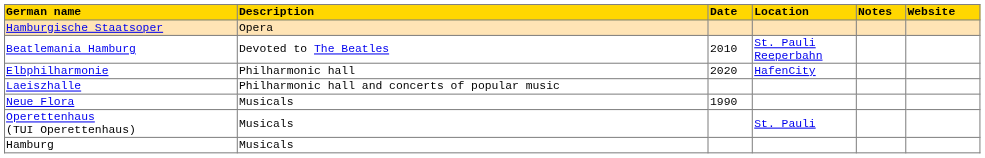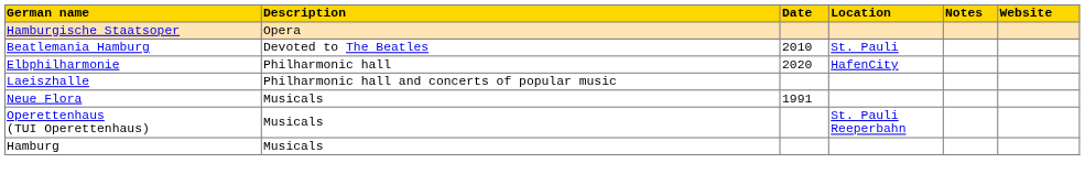 <table border="1" width="75%" cellpadding="1" cellspacing="0" style="font-size: 85%; border: gray solid 1px; border-collapse: collapse; text-align: middle;">
 <tr>
 <th style="text-align: left;background:#FFD700">German name</th>
 <th style="text-align: left;background:#FFD700">Description</th>
 <th style="text-align: left;background:#FFD700">Date</th>
 <th style="text-align: left;background:#FFD700">Location</th>
 <th width="45" style="text-align: left;background:#FFD700">Notes</th>
 <th style="text-align: left;background:#FFD700">Website</th>
 </tr>
 <tr style="background:#FFE4B5">
 <td><a href='#'>Hamburgische Staatsoper</a></td>
 <td>Opera</td>
 <td></td>
 <td></td>
 <td></td>
 <td></td>
 </tr>
 <tr>
 <td><a href='#'>Beatlemania Hamburg</a></td>
 <td>Devoted to <a href='#'>The Beatles</a></td>
 <td>2010</td>
-<td><a href='#'>St. Pauli</a><br><a href='#'>Reeperbahn</a></td>
+<td><a href='#'>St. Pauli</a></td>
 <td></td>
 <td></td>
 </tr>
 <tr>
 <td><a href='#'>Elbphilharmonie</a></td>
 <td>Philharmonic hall</td>
 <td>2020</td>
 <td><a href='#'>HafenCity</a></td>
 <td></td>
 <td></td>
 </tr>
 <tr>
 <td><a href='#'>Laeiszhalle</a></td>
 <td>Philharmonic hall and concerts of popular music</td>
 <td></td>
 <td></td>
 <td></td>
 <td></td>
 </tr>
 <tr>
 <td><a href='#'>Neue Flora</a></td>
 <td>Musicals</td>
-<td>1990</td>
+<td>1991</td>
 <td></td>
 <td></td>
 <td></td>
 </tr>
 <tr>
 <td><a href='#'>Operettenhaus</a><br>(TUI Operettenhaus)</td>
 <td>Musicals</td>
 <td></td>
-<td><a href='#'>St. Pauli</a></td>
+<td><a href='#'>St. Pauli</a><br><a href='#'>Reeperbahn</a></td>
 <td></td>
 <td></td>
 </tr>
 <tr>
 <td> Hamburg</td>
 <td>Musicals</td>
 <td></td>
 <td></td>
 <td></td>
 <td></td>
 </tr>
 </table>
